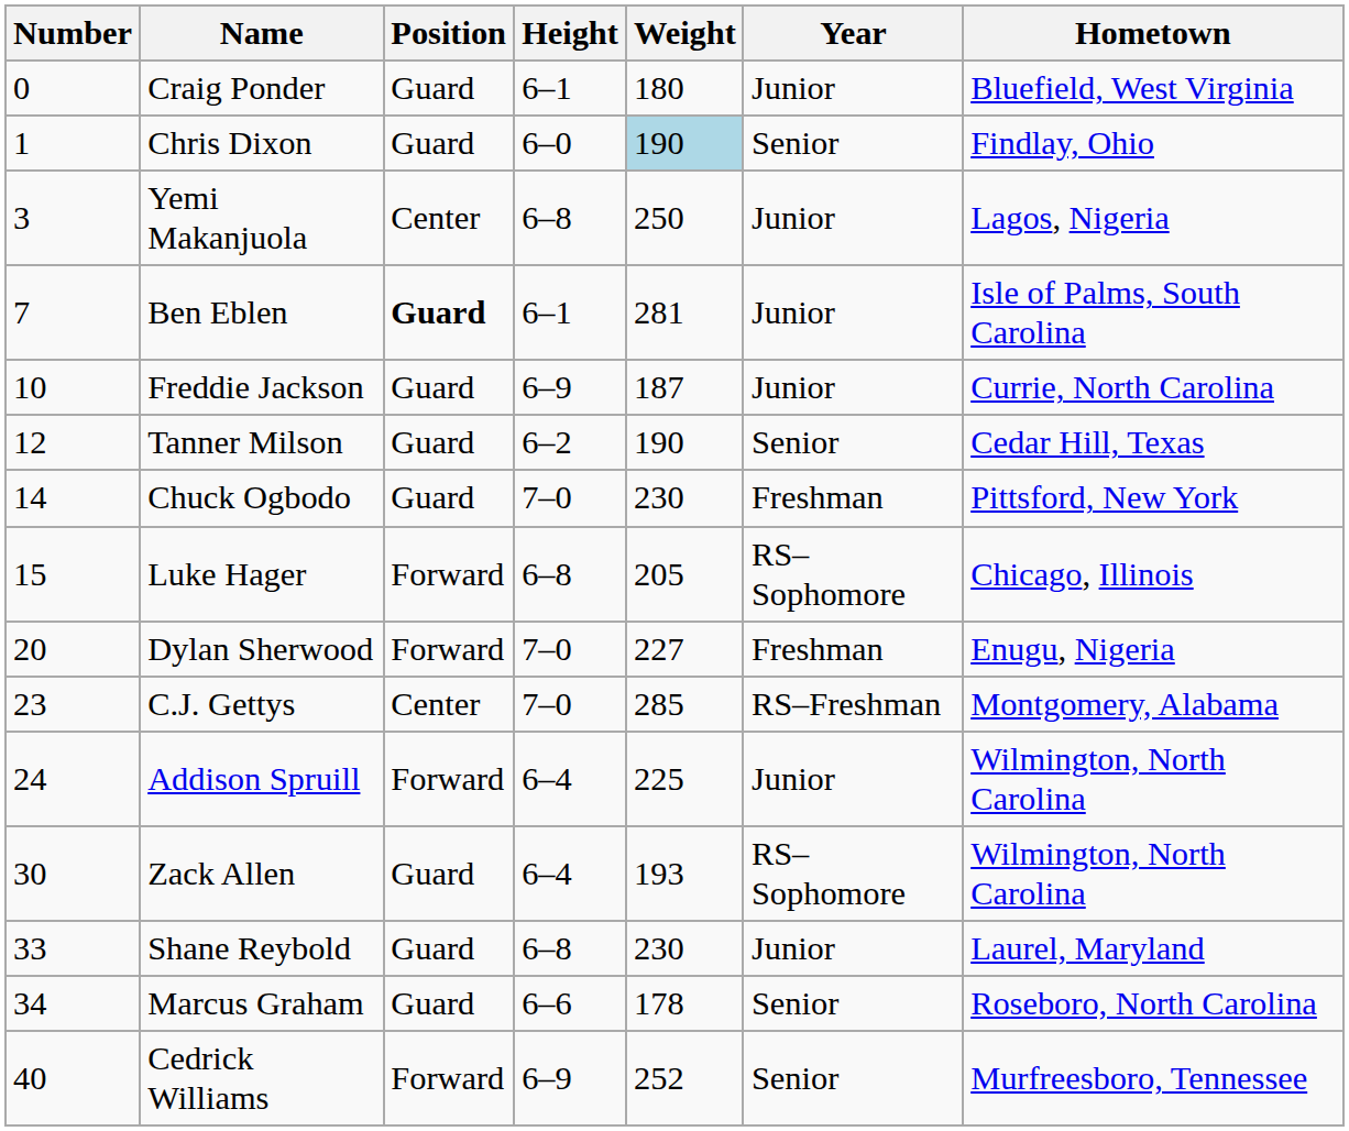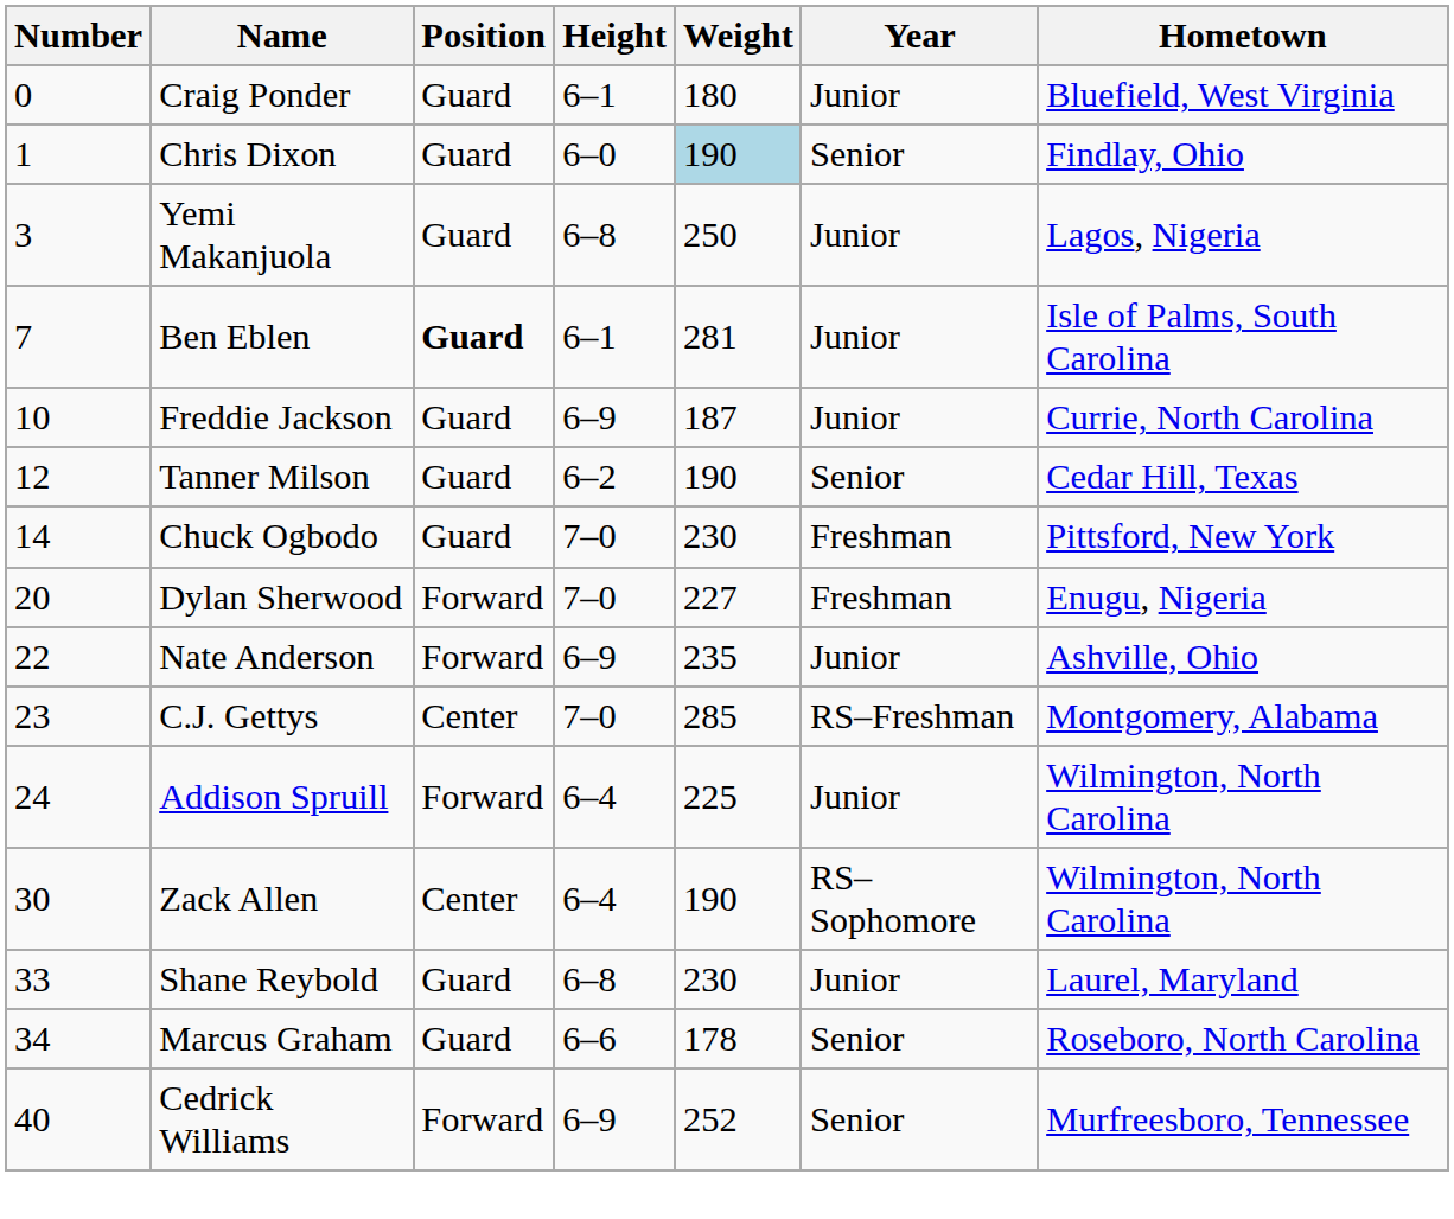 <table class="wikitable sortable" style="font-size: 95%;">
 <tr>
 <th>Number</th>
 <th>Name</th>
 <th>Position</th>
 <th>Height</th>
 <th>Weight</th>
 <th>Year</th>
 <th>Hometown</th>
 </tr>
 <tr>
 <td>0</td>
 <td>Craig Ponder</td>
 <td>Guard</td>
 <td>6–1</td>
 <td>180</td>
 <td>Junior</td>
 <td><a href='#'>Bluefield, West Virginia</a></td>
 </tr>
 <tr>
 <td>1</td>
 <td>Chris Dixon</td>
 <td>Guard</td>
 <td>6–0</td>
 <td style="background: lightblue;">190</td>
 <td>Senior</td>
 <td><a href='#'>Findlay, Ohio</a></td>
 </tr>
 <tr>
 <td>3</td>
 <td>Yemi Makanjuola</td>
-<td>Center</td>
+<td>Guard</td>
 <td>6–8</td>
 <td>250</td>
 <td>Junior</td>
 <td><a href='#'>Lagos</a>, <a href='#'>Nigeria</a></td>
 </tr>
 <tr>
 <td>7</td>
 <td>Ben Eblen</td>
 <td><strong>Guard</strong></td>
 <td>6–1</td>
 <td>281</td>
 <td>Junior</td>
 <td><a href='#'>Isle of Palms, South Carolina</a></td>
 </tr>
 <tr>
 <td>10</td>
 <td>Freddie Jackson</td>
 <td>Guard</td>
 <td>6–9</td>
 <td>187</td>
 <td>Junior</td>
 <td><a href='#'>Currie, North Carolina</a></td>
 </tr>
 <tr>
 <td>12</td>
 <td>Tanner Milson</td>
 <td>Guard</td>
 <td>6–2</td>
 <td>190</td>
 <td>Senior</td>
 <td><a href='#'>Cedar Hill, Texas</a></td>
 </tr>
 <tr>
 <td>14</td>
 <td>Chuck Ogbodo</td>
 <td>Guard</td>
 <td>7–0</td>
 <td>230</td>
 <td>Freshman</td>
 <td><a href='#'>Pittsford, New York</a></td>
 </tr>
 <tr>
-<td>15</td>
-<td>Luke Hager</td>
-<td>Forward</td>
-<td>6–8</td>
-<td>205</td>
-<td>RS–Sophomore</td>
-<td><a href='#'>Chicago</a>, <a href='#'>Illinois</a></td>
-</tr>
-<tr>
 <td>20</td>
 <td>Dylan Sherwood</td>
 <td>Forward</td>
 <td>7–0</td>
 <td>227</td>
 <td>Freshman</td>
 <td><a href='#'>Enugu</a>, <a href='#'>Nigeria</a></td>
+</tr>
+<tr>
+<td>22</td>
+<td>Nate Anderson</td>
+<td>Forward</td>
+<td>6–9</td>
+<td>235</td>
+<td>Junior</td>
+<td><a href='#'>Ashville, Ohio</a></td>
 </tr>
 <tr>
 <td>23</td>
 <td>C.J. Gettys</td>
 <td>Center</td>
 <td>7–0</td>
 <td>285</td>
 <td>RS–Freshman</td>
 <td><a href='#'>Montgomery, Alabama</a></td>
 </tr>
 <tr>
 <td>24</td>
 <td><a href='#'>Addison Spruill</a></td>
 <td>Forward</td>
 <td>6–4</td>
 <td>225</td>
 <td>Junior</td>
 <td><a href='#'>Wilmington, North Carolina</a></td>
 </tr>
 <tr>
 <td>30</td>
 <td>Zack Allen</td>
-<td>Guard</td>
+<td>Center</td>
 <td>6–4</td>
-<td>193</td>
+<td>190</td>
 <td>RS–Sophomore</td>
 <td><a href='#'>Wilmington, North Carolina</a></td>
 </tr>
 <tr>
 <td>33</td>
 <td>Shane Reybold</td>
 <td>Guard</td>
 <td>6–8</td>
 <td>230</td>
 <td>Junior</td>
 <td><a href='#'>Laurel, Maryland</a></td>
 </tr>
 <tr>
 <td>34</td>
 <td>Marcus Graham</td>
 <td>Guard</td>
 <td>6–6</td>
 <td>178</td>
 <td>Senior</td>
 <td><a href='#'>Roseboro, North Carolina</a></td>
 </tr>
 <tr>
 <td>40</td>
 <td>Cedrick Williams</td>
 <td>Forward</td>
 <td>6–9</td>
 <td>252</td>
 <td>Senior</td>
 <td><a href='#'>Murfreesboro, Tennessee</a></td>
 </tr>
 </table>
